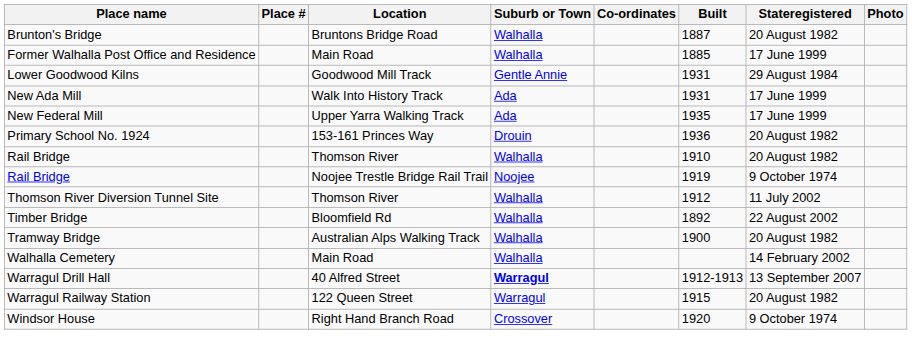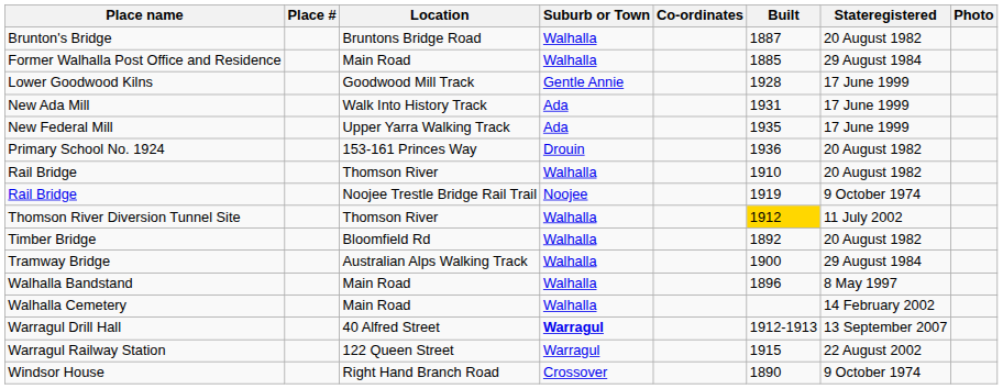 <table class="wikitable sortable">
 <tr>
 <th>Place name</th>
 <th>Place #</th>
 <th>Location</th>
 <th>Suburb or Town</th>
 <th>Co-ordinates</th>
 <th>Built</th>
 <th>Stateregistered</th>
 <th class="unsortable">Photo</th>
 </tr>
 <tr>
 <td>Brunton's Bridge</td>
 <td></td>
 <td>Bruntons Bridge Road</td>
 <td><a href='#'>Walhalla</a></td>
 <td></td>
 <td>1887</td>
 <td>20 August 1982</td>
 <td></td>
 </tr>
 <tr>
 <td>Former Walhalla Post Office and Residence</td>
 <td></td>
 <td>Main Road</td>
 <td><a href='#'>Walhalla</a></td>
 <td></td>
 <td>1885</td>
-<td>17 June 1999</td>
+<td>29 August 1984</td>
 <td></td>
 </tr>
 <tr>
 <td>Lower Goodwood Kilns</td>
 <td></td>
 <td>Goodwood Mill Track</td>
 <td><a href='#'>Gentle Annie</a></td>
 <td></td>
-<td>1931</td>
-<td>29 August 1984</td>
+<td>1928</td>
+<td>17 June 1999</td>
 <td></td>
 </tr>
 <tr>
 <td>New Ada Mill</td>
 <td></td>
 <td>Walk Into History Track</td>
 <td><a href='#'>Ada</a></td>
 <td></td>
 <td>1931</td>
 <td>17 June 1999</td>
 <td></td>
 </tr>
 <tr>
 <td>New Federal Mill</td>
 <td></td>
 <td>Upper Yarra Walking Track</td>
 <td><a href='#'>Ada</a></td>
 <td></td>
 <td>1935</td>
 <td>17 June 1999</td>
 <td></td>
 </tr>
 <tr>
 <td>Primary School No. 1924</td>
 <td></td>
 <td>153-161 Princes Way</td>
 <td><a href='#'>Drouin</a></td>
 <td></td>
 <td>1936</td>
 <td>20 August 1982</td>
 <td></td>
 </tr>
 <tr>
 <td>Rail Bridge</td>
 <td></td>
 <td>Thomson River</td>
 <td><a href='#'>Walhalla</a></td>
 <td></td>
 <td>1910</td>
 <td>20 August 1982</td>
 <td></td>
 </tr>
 <tr>
 <td><a href='#'>Rail Bridge</a></td>
 <td></td>
 <td>Noojee Trestle Bridge Rail Trail</td>
 <td><a href='#'>Noojee</a></td>
 <td></td>
 <td>1919</td>
 <td>9 October 1974</td>
 <td></td>
 </tr>
 <tr>
 <td>Thomson River Diversion Tunnel Site</td>
 <td></td>
 <td>Thomson River</td>
 <td><a href='#'>Walhalla</a></td>
 <td></td>
-<td>1912</td>
+<td style="background: gold;">1912</td>
 <td>11 July 2002</td>
 <td></td>
 </tr>
 <tr>
 <td>Timber Bridge</td>
 <td></td>
 <td>Bloomfield Rd</td>
 <td><a href='#'>Walhalla</a></td>
 <td></td>
 <td>1892</td>
-<td>22 August 2002</td>
+<td>20 August 1982</td>
 <td></td>
 </tr>
 <tr>
 <td>Tramway Bridge</td>
 <td></td>
 <td>Australian Alps Walking Track</td>
 <td><a href='#'>Walhalla</a></td>
 <td></td>
 <td>1900</td>
-<td>20 August 1982</td>
+<td>29 August 1984</td>
+<td></td>
+</tr>
+<tr>
+<td>Walhalla Bandstand</td>
+<td></td>
+<td>Main Road</td>
+<td><a href='#'>Walhalla</a></td>
+<td></td>
+<td>1896</td>
+<td>8 May 1997</td>
 <td></td>
 </tr>
 <tr>
 <td>Walhalla Cemetery</td>
 <td></td>
 <td>Main Road</td>
 <td><a href='#'>Walhalla</a></td>
 <td></td>
 <td></td>
 <td>14 February 2002</td>
 <td></td>
 </tr>
 <tr>
 <td>Warragul Drill Hall</td>
 <td></td>
 <td>40 Alfred Street</td>
 <td><strong><a href='#'>Warragul</a></strong></td>
 <td></td>
 <td>1912-1913</td>
 <td>13 September 2007</td>
 <td></td>
 </tr>
 <tr>
 <td>Warragul Railway Station</td>
 <td></td>
 <td>122 Queen Street</td>
 <td><a href='#'>Warragul</a></td>
 <td></td>
 <td>1915</td>
-<td>20 August 1982</td>
+<td>22 August 2002</td>
 <td></td>
 </tr>
 <tr>
 <td>Windsor House</td>
 <td></td>
 <td>Right Hand Branch Road</td>
 <td><a href='#'>Crossover</a></td>
 <td></td>
-<td>1920</td>
+<td>1890</td>
 <td>9 October 1974</td>
 <td></td>
 </tr>
 </table>
